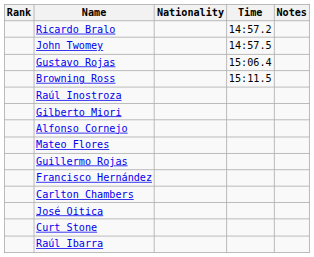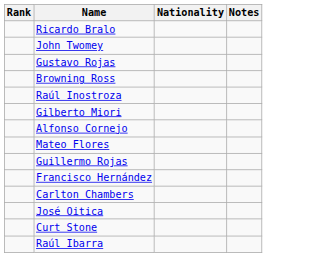 <table class="wikitable sortable" style="text-align:center">
 <tr>
 <th>Rank</th>
 <th>Name</th>
 <th>Nationality</th>
-<th>Time</th>
 <th>Notes</th>
 </tr>
 <tr>
 <td></td>
 <td align=left><a href='#'>Ricardo Bralo</a></td>
 <td align=left></td>
-<td>14:57.2</td>
 <td></td>
 </tr>
 <tr>
 <td></td>
 <td align=left><a href='#'>John Twomey</a></td>
 <td align=left></td>
-<td>14:57.5</td>
 <td></td>
 </tr>
 <tr>
 <td></td>
 <td align=left><a href='#'>Gustavo Rojas</a></td>
 <td align=left></td>
-<td>15:06.4</td>
 <td></td>
 </tr>
 <tr>
 <td></td>
 <td align=left><a href='#'>Browning Ross</a></td>
 <td align=left></td>
-<td>15:11.5</td>
 <td></td>
 </tr>
 <tr>
 <td></td>
 <td align=left><a href='#'>Raúl Inostroza</a></td>
 <td align=left></td>
 <td></td>
-<td></td>
 </tr>
 <tr>
 <td></td>
 <td align=left><a href='#'>Gilberto Miori</a></td>
 <td align=left></td>
-<td></td>
 <td></td>
 </tr>
 <tr>
 <td></td>
 <td align=left><a href='#'>Alfonso Cornejo</a></td>
 <td align=left></td>
 <td></td>
-<td></td>
 </tr>
 <tr>
 <td></td>
 <td align=left><a href='#'>Mateo Flores</a></td>
 <td align=left></td>
-<td></td>
 <td></td>
 </tr>
 <tr>
 <td></td>
 <td align=left><a href='#'>Guillermo Rojas</a></td>
 <td align=left></td>
 <td></td>
-<td></td>
 </tr>
 <tr>
 <td></td>
 <td align=left><a href='#'>Francisco Hernández</a></td>
 <td align=left></td>
-<td></td>
 <td></td>
 </tr>
 <tr>
 <td></td>
 <td align=left><a href='#'>Carlton Chambers</a></td>
 <td align=left></td>
 <td></td>
-<td></td>
 </tr>
 <tr>
 <td></td>
 <td align=left><a href='#'>José Oitica</a></td>
 <td align=left></td>
-<td></td>
 <td></td>
 </tr>
 <tr>
 <td></td>
 <td align=left><a href='#'>Curt Stone</a></td>
 <td align=left></td>
 <td></td>
-<td></td>
 </tr>
 <tr>
 <td></td>
 <td align=left><a href='#'>Raúl Ibarra</a></td>
 <td align=left></td>
 <td></td>
-<td></td>
 </tr>
 </table>
